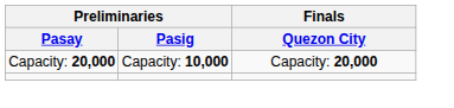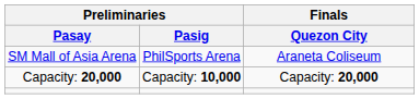 <table class="wikitable" style="text-align:center">
 <tr>
 <th colspan=2 width=200>Preliminaries</th>
 <th width=200>Finals</th>
 </tr>
 <tr>
 <th><a href='#'>Pasay</a></th>
 <th><a href='#'>Pasig</a></th>
 <th><a href='#'>Quezon City</a></th>
+</tr>
+<tr>
+<td><a href='#'>SM Mall of Asia Arena</a></td>
+<td><a href='#'>PhilSports Arena</a></td>
+<td><a href='#'>Araneta Coliseum</a></td>
 </tr>
 <tr>
 <td>Capacity: <strong>20,000</strong></td>
 <td>Capacity: <strong>10,000</strong></td>
 <td>Capacity: <strong>20,000</strong></td>
 </tr>
 <tr>
 <td></td>
 <td></td>
 <td></td>
 </tr>
 </table>
